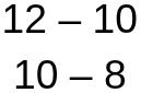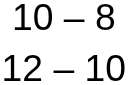 <table style="text-align:center">
 <tr>
 <th width=200></th>
 <th width=100></th>
 <th width=200></th>
 </tr>
 <tr>
 <td align=right><strong></strong></td>
-<td>12 – 10</td>
+<td>10 – 8</td>
 <td align=left></td>
 </tr>
 <tr>
 <td align=right><strong></strong></td>
-<td>10 – 8</td>
+<td>12 – 10</td>
 <td align=left></td>
 </tr>
 </table>
